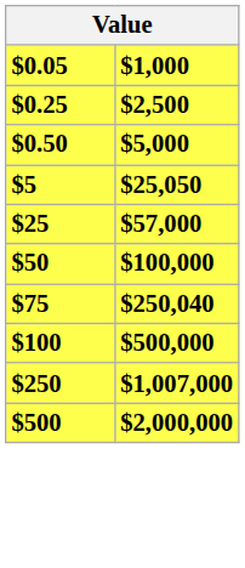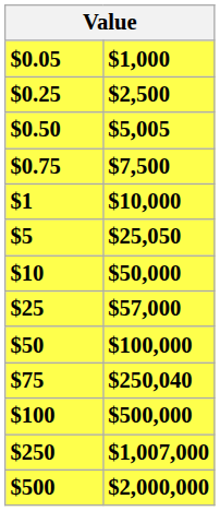 <table class="wikitable" style="width:150px">
 <tr>
 <th colspan=2><strong>Value</strong></th>
 </tr>
 <tr style="background:#feff4c;">
 <td style="width:65px; "><strong>$0.05</strong></td>
 <td><strong>$1,000</strong></td>
 </tr>
 <tr style="background:#feff4c;">
 <td><strong>$0.25</strong></td>
 <td><strong>$2,500</strong></td>
 </tr>
 <tr style="background:#feff4c;">
 <td><strong>$0.50</strong></td>
-<td><strong>$5,000</strong></td>
+<td><strong>$5,005</strong></td>
+</tr>
+<tr style="background:#feff4c;">
+<td><strong>$0.75</strong></td>
+<td><strong>$7,500</strong></td>
+</tr>
+<tr style="background:#feff4c;">
+<td><strong>$1</strong></td>
+<td><strong>$10,000</strong></td>
 </tr>
 <tr style="background:#feff4c;">
 <td><strong>$5</strong></td>
 <td><strong>$25,050</strong></td>
+</tr>
+<tr style="background:#feff4c;">
+<td><strong>$10</strong></td>
+<td><strong>$50,000</strong></td>
 </tr>
 <tr style="background:#feff4c;">
 <td><strong>$25</strong></td>
 <td><strong>$57,000</strong></td>
 </tr>
 <tr style="background:#feff4c;">
 <td><strong>$50</strong></td>
 <td><strong>$100,000</strong></td>
 </tr>
 <tr style="background:#feff4c;">
 <td><strong>$75</strong></td>
 <td><strong>$250,040</strong></td>
 </tr>
 <tr style="background:#feff4c;">
 <td><strong>$100</strong></td>
 <td><strong>$500,000</strong></td>
 </tr>
 <tr style="background:#feff4c;">
 <td><strong>$250</strong></td>
 <td><strong>$1,007,000</strong></td>
 </tr>
 <tr style="background:#feff4c;">
 <td><strong>$500</strong></td>
 <td><strong>$2,000,000</strong></td>
 </tr>
 </table>
